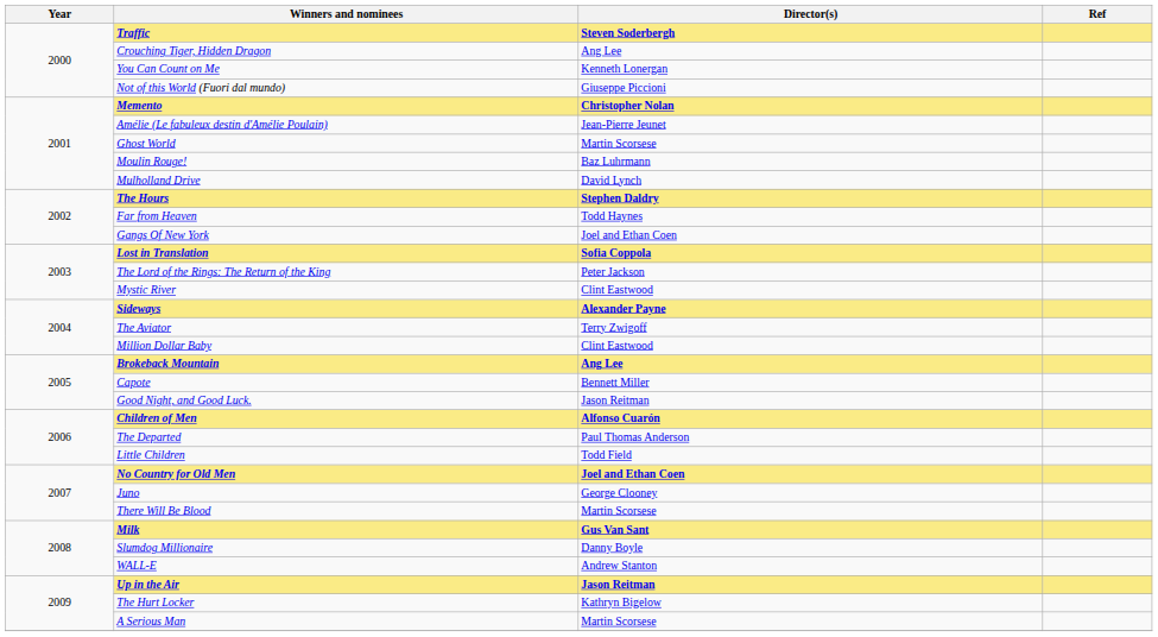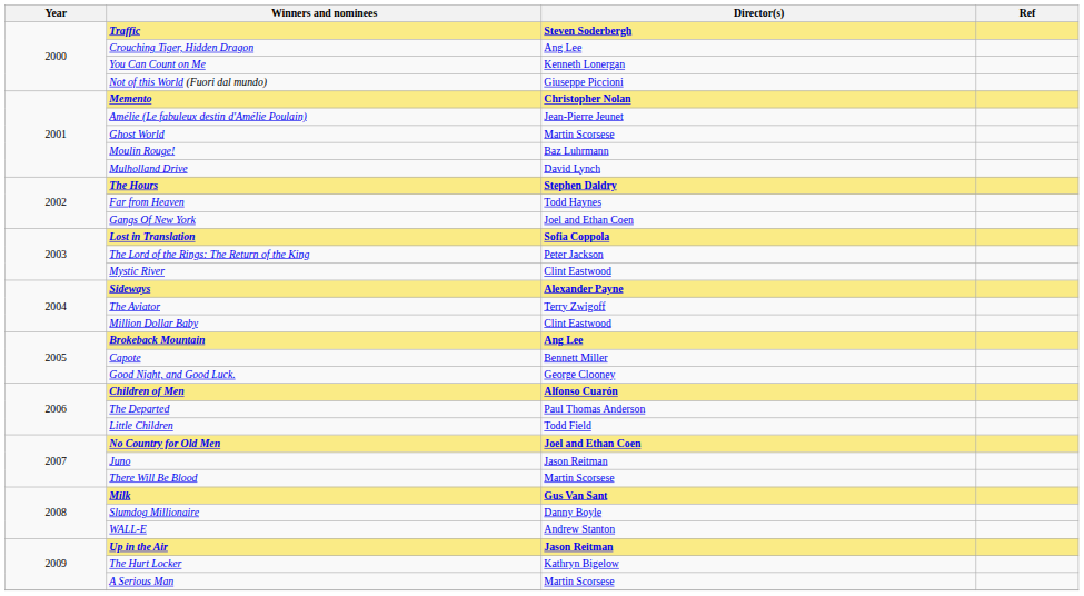 <table class="wikitable" width="100%" cellpadding="5">
 <tr>
 <th width="100"><strong>Year</strong></th>
 <th width="450"><strong>Winners and nominees</strong></th>
 <th width="450"><strong>Director(s)</strong></th>
 <th width="100"><strong>Ref</strong></th>
 </tr>
 <tr>
 <td rowspan="4" style="text-align:center;">2000</td>
 <td style="background:#FAEB86;"><strong><em><a href='#'>Traffic</a></em></strong></td>
 <td style="background:#FAEB86;"><strong><a href='#'>Steven Soderbergh</a></strong></td>
 <td style="background:#FAEB86;"></td>
 </tr>
 <tr>
 <td><em><a href='#'>Crouching Tiger, Hidden Dragon</a></em></td>
 <td><a href='#'>Ang Lee</a></td>
 <td></td>
 </tr>
 <tr>
 <td><em><a href='#'>You Can Count on Me</a></em></td>
 <td><a href='#'>Kenneth Lonergan</a></td>
 <td></td>
 </tr>
 <tr>
 <td><em><a href='#'>Not of this World</a> (Fuori dal mundo)</em></td>
 <td><a href='#'>Giuseppe Piccioni</a></td>
 <td></td>
 </tr>
 <tr>
 <td rowspan="5" style="text-align:center;">2001</td>
 <td style="background:#FAEB86;"><strong><em><a href='#'>Memento</a></em></strong></td>
 <td style="background:#FAEB86;"><strong><a href='#'>Christopher Nolan</a></strong></td>
 <td style="background:#FAEB86;"></td>
 </tr>
 <tr>
 <td><em><a href='#'>Amélie (Le fabuleux destin d'Amélie Poulain)</a></em></td>
 <td><a href='#'>Jean-Pierre Jeunet</a></td>
 <td></td>
 </tr>
 <tr>
 <td><em><a href='#'>Ghost World</a></em></td>
 <td><a href='#'>Martin Scorsese</a></td>
 <td></td>
 </tr>
 <tr>
 <td><em><a href='#'>Moulin Rouge!</a></em></td>
 <td><a href='#'>Baz Luhrmann</a></td>
 <td></td>
 </tr>
 <tr>
 <td><em><a href='#'>Mulholland Drive</a></em></td>
 <td><a href='#'>David Lynch</a></td>
 <td></td>
 </tr>
 <tr>
 <td rowspan="3" style="text-align:center;">2002</td>
 <td style="background:#FAEB86;"><strong><em><a href='#'>The Hours</a></em></strong></td>
 <td style="background:#FAEB86;"><strong><a href='#'>Stephen Daldry</a></strong></td>
 <td style="background:#FAEB86;"></td>
 </tr>
 <tr>
 <td><em><a href='#'>Far from Heaven</a></em></td>
 <td><a href='#'>Todd Haynes</a></td>
 <td></td>
 </tr>
 <tr>
 <td><em><a href='#'>Gangs Of New York</a></em></td>
 <td><a href='#'>Joel and Ethan Coen</a></td>
 <td></td>
 </tr>
 <tr>
 <td rowspan="3" style="text-align:center;">2003</td>
 <td style="background:#FAEB86;"><strong><em><a href='#'>Lost in Translation</a></em></strong></td>
 <td style="background:#FAEB86;"><strong><a href='#'>Sofia Coppola</a></strong></td>
 <td style="background:#FAEB86;"></td>
 </tr>
 <tr>
 <td><em><a href='#'>The Lord of the Rings: The Return of the King</a></em></td>
 <td><a href='#'>Peter Jackson</a></td>
 <td></td>
 </tr>
 <tr>
 <td><em><a href='#'>Mystic River</a></em></td>
 <td><a href='#'>Clint Eastwood</a></td>
 <td></td>
 </tr>
 <tr>
 <td rowspan="3" style="text-align:center;">2004</td>
 <td style="background:#FAEB86;"><strong><em><a href='#'>Sideways</a></em></strong></td>
 <td style="background:#FAEB86;"><strong><a href='#'>Alexander Payne</a></strong></td>
 <td style="background:#FAEB86;"></td>
 </tr>
 <tr>
 <td><em><a href='#'>The Aviator</a></em></td>
 <td><a href='#'>Terry Zwigoff</a></td>
 <td></td>
 </tr>
 <tr>
 <td><em><a href='#'>Million Dollar Baby</a></em></td>
 <td><a href='#'>Clint Eastwood</a></td>
 <td></td>
 </tr>
 <tr>
 <td rowspan="3" style="text-align:center;">2005</td>
 <td style="background:#FAEB86;"><strong><em><a href='#'>Brokeback Mountain</a></em></strong></td>
 <td style="background:#FAEB86;"><strong><a href='#'>Ang Lee</a></strong></td>
 <td style="background:#FAEB86;"></td>
 </tr>
 <tr>
 <td><em><a href='#'>Capote</a></em></td>
 <td><a href='#'>Bennett Miller</a></td>
 <td></td>
 </tr>
 <tr>
 <td><em><a href='#'>Good Night, and Good Luck.</a></em></td>
-<td><a href='#'>Jason Reitman</a></td>
+<td><a href='#'>George Clooney</a></td>
 <td></td>
 </tr>
 <tr>
 <td rowspan="3" style="text-align:center;">2006</td>
 <td style="background:#FAEB86;"><strong><em><a href='#'>Children of Men</a></em></strong></td>
 <td style="background:#FAEB86;"><strong><a href='#'>Alfonso Cuarón</a></strong></td>
 <td style="background:#FAEB86;"></td>
 </tr>
 <tr>
 <td><em><a href='#'>The Departed</a></em></td>
 <td><a href='#'>Paul Thomas Anderson</a></td>
 <td></td>
 </tr>
 <tr>
 <td><em><a href='#'>Little Children</a></em></td>
 <td><a href='#'>Todd Field</a></td>
 <td></td>
 </tr>
 <tr>
 <td rowspan="3" style="text-align:center;">2007</td>
 <td style="background:#FAEB86;"><strong><em><a href='#'>No Country for Old Men</a></em></strong></td>
 <td style="background:#FAEB86;"><strong><a href='#'>Joel and Ethan Coen</a></strong></td>
 <td style="background:#FAEB86;"></td>
 </tr>
 <tr>
 <td><em><a href='#'>Juno</a></em></td>
-<td><a href='#'>George Clooney</a></td>
+<td><a href='#'>Jason Reitman</a></td>
 <td></td>
 </tr>
 <tr>
 <td><em><a href='#'>There Will Be Blood</a></em></td>
 <td><a href='#'>Martin Scorsese</a></td>
 <td></td>
 </tr>
 <tr>
 <td rowspan="3" style="text-align:center;">2008</td>
 <td style="background:#FAEB86;"><strong><em><a href='#'>Milk</a></em></strong></td>
 <td style="background:#FAEB86;"><strong><a href='#'>Gus Van Sant</a></strong></td>
 <td style="background:#FAEB86;"></td>
 </tr>
 <tr>
 <td><em><a href='#'>Slumdog Millionaire</a></em></td>
 <td><a href='#'>Danny Boyle</a></td>
 <td></td>
 </tr>
 <tr>
 <td><em><a href='#'>WALL-E</a></em></td>
 <td><a href='#'>Andrew Stanton</a></td>
 <td></td>
 </tr>
 <tr>
 <td rowspan="3" style="text-align:center;">2009</td>
 <td style="background:#FAEB86;"><strong><em><a href='#'>Up in the Air</a></em></strong></td>
 <td style="background:#FAEB86;"><strong><a href='#'>Jason Reitman</a></strong></td>
 <td style="background:#FAEB86;"></td>
 </tr>
 <tr>
 <td><em><a href='#'>The Hurt Locker</a></em></td>
 <td><a href='#'>Kathryn Bigelow</a></td>
 <td></td>
 </tr>
 <tr>
 <td><em><a href='#'>A Serious Man</a></em></td>
 <td><a href='#'>Martin Scorsese</a></td>
 <td></td>
 </tr>
 <tr>
 </tr>
 </table>
